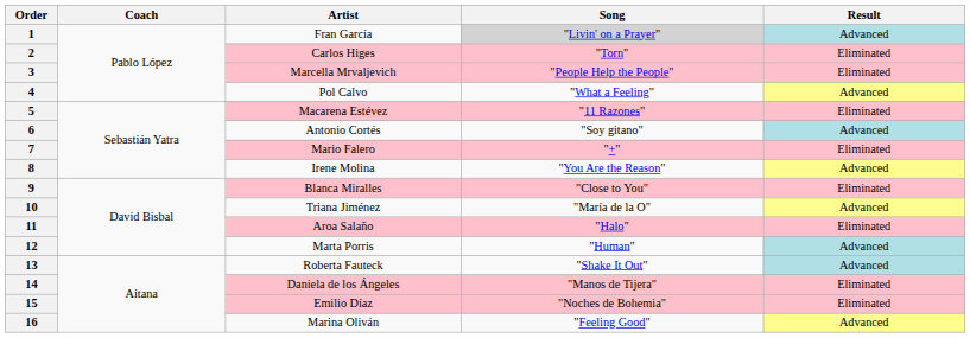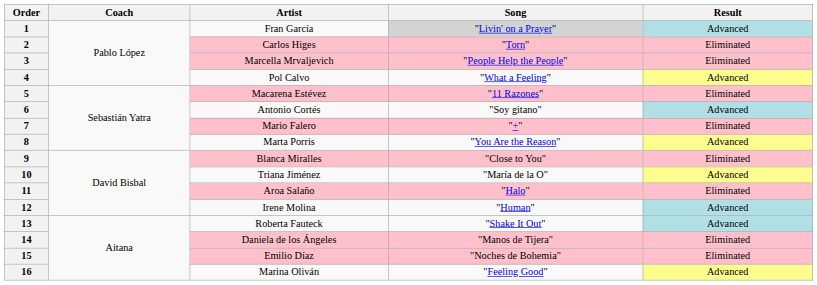 <table class="wikitable" style="text-align: center; width:100%">
 <tr>
 <th style="width:02%">Order</th>
 <th style="width:10%">Coach</th>
 <th style="width:14%">Artist</th>
 <th style="width:18%">Song</th>
 <th style="width:12%">Result</th>
 </tr>
 <tr>
 <th>1</th>
 <td rowspan="4">Pablo López</td>
 <td>Fran García</td>
 <td style="background: lightgrey;">"<a href='#'>Livin' on a Prayer</a>"</td>
 <td style="background:#b0e0e6">Advanced</td>
 </tr>
 <tr>
 <th>2</th>
 <td style="background:pink">Carlos Higes</td>
 <td style="background:pink">"<a href='#'>Torn</a>"</td>
 <td style="background:pink">Eliminated</td>
 </tr>
 <tr>
 <th>3</th>
 <td style="background:pink">Marcella Mrvaljevich</td>
 <td style="background:pink">"<a href='#'>People Help the People</a>"</td>
 <td style="background:pink">Eliminated</td>
 </tr>
 <tr>
 <th>4</th>
 <td>Pol Calvo</td>
 <td>"<a href='#'>What a Feeling</a>"</td>
 <td style="background:#fdfc8f">Advanced</td>
 </tr>
 <tr>
 <th>5</th>
 <td rowspan="4">Sebastián Yatra</td>
 <td style="background:pink">Macarena Estévez</td>
 <td style="background:pink">"<a href='#'>11 Razones</a>"</td>
 <td style="background:pink">Eliminated</td>
 </tr>
 <tr>
 <th>6</th>
 <td>Antonio Cortés</td>
 <td>"Soy gitano"</td>
 <td style="background:#b0e0e6">Advanced</td>
 </tr>
 <tr>
 <th>7</th>
 <td style="background:pink">Mario Falero</td>
 <td style="background:pink">"<a href='#'>+</a>"</td>
 <td style="background:pink">Eliminated</td>
 </tr>
 <tr>
 <th>8</th>
-<td>Irene Molina</td>
+<td>Marta Porris</td>
 <td>"<a href='#'>You Are the Reason</a>"</td>
 <td style="background:#fdfc8f">Advanced</td>
 </tr>
 <tr>
 <th>9</th>
 <td rowspan="4">David Bisbal</td>
 <td style="background:pink">Blanca Miralles</td>
 <td style="background:pink">"Close to You"</td>
 <td style="background:pink">Eliminated</td>
 </tr>
 <tr>
 <th>10</th>
 <td>Triana Jiménez</td>
 <td>"María de la O"</td>
 <td style="background:#fdfc8f">Advanced</td>
 </tr>
 <tr>
 <th>11</th>
 <td style="background:pink">Aroa Salaño</td>
 <td style="background:pink">"<a href='#'>Halo</a>"</td>
 <td style="background:pink">Eliminated</td>
 </tr>
 <tr>
 <th>12</th>
-<td>Marta Porris</td>
+<td>Irene Molina</td>
 <td>"<a href='#'>Human</a>"</td>
 <td style="background:#b0e0e6">Advanced</td>
 </tr>
 <tr>
 <th>13</th>
 <td rowspan="4">Aitana</td>
 <td>Roberta Fauteck</td>
 <td>"<a href='#'>Shake It Out</a>"</td>
 <td style="background:#b0e0e6">Advanced</td>
 </tr>
 <tr>
 <th>14</th>
 <td style="background:pink">Daniela de los Ángeles</td>
 <td style="background:pink">"Manos de Tijera"</td>
 <td style="background:pink">Eliminated</td>
 </tr>
 <tr>
 <th>15</th>
 <td style="background:pink">Emilio Díaz</td>
 <td style="background:pink">"Noches de Bohemia"</td>
 <td style="background:pink">Eliminated</td>
 </tr>
 <tr>
 <th>16</th>
 <td>Marina Oliván</td>
 <td>"<a href='#'>Feeling Good</a>"</td>
 <td style="background:#fdfc8f">Advanced</td>
 </tr>
 </table>
